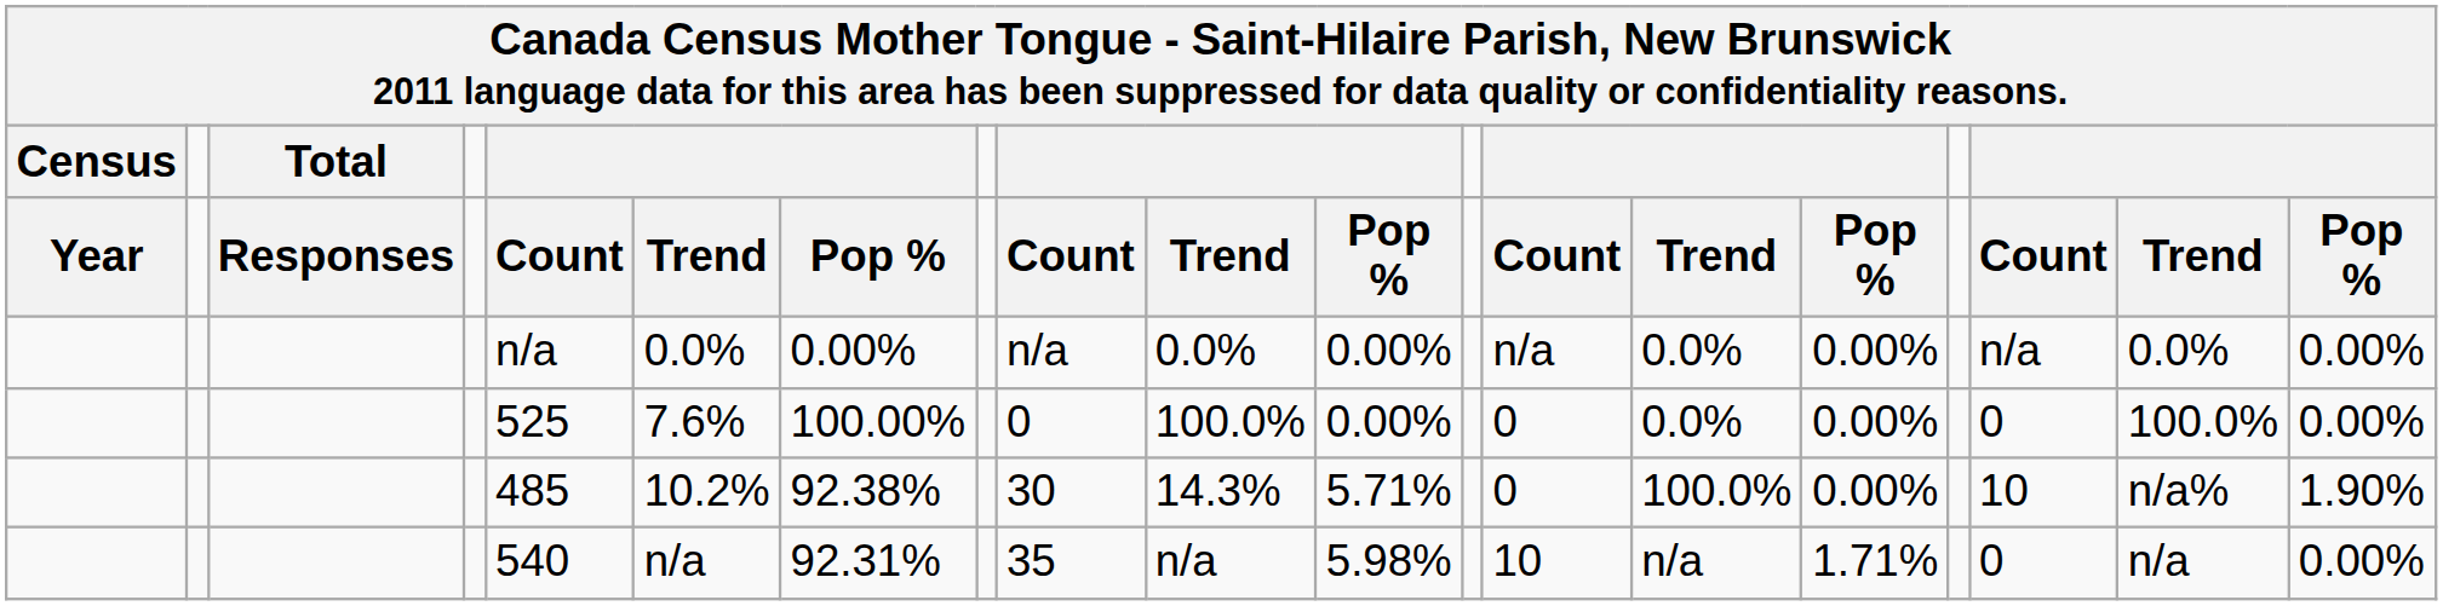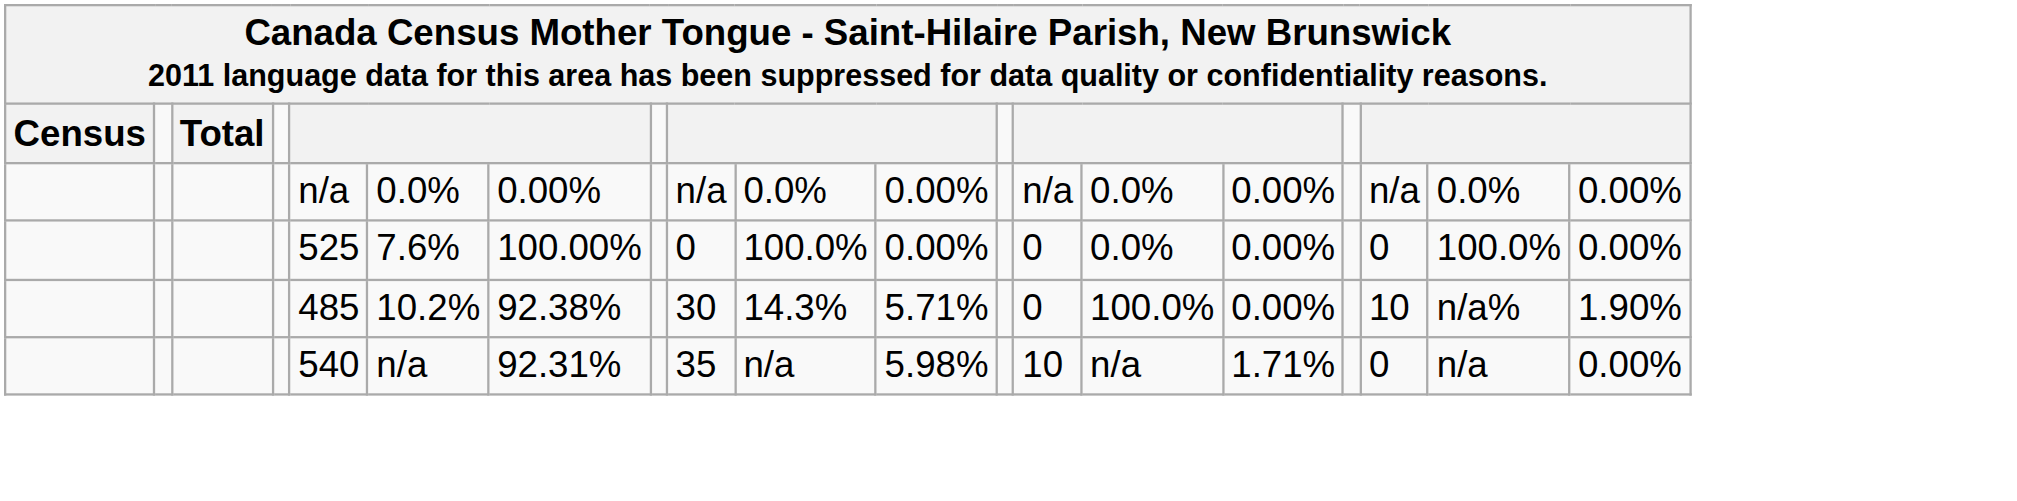 <table class="wikitable">
 <tr>
 <th colspan="19">Canada Census Mother Tongue - Saint-Hilaire Parish, New Brunswick<br><small>2011 language data for this area has been suppressed for data quality or confidentiality reasons.</small></th>
 </tr>
 <tr>
 <th>Census</th>
 <td></td>
 <th>Total</th>
 <td colspan="1"></td>
 <th colspan="3"></th>
 <td colspan="1"></td>
 <th colspan="3"></th>
 <td colspan="1"></td>
 <th colspan="3"></th>
 <td colspan="1"></td>
 <th colspan="3"></th>
-</tr>
-<tr>
-<th>Year</th>
-<td></td>
-<th>Responses</th>
-<td></td>
-<th>Count</th>
-<th>Trend</th>
-<th>Pop %</th>
-<td></td>
-<th>Count</th>
-<th>Trend</th>
-<th>Pop %</th>
-<td></td>
-<th>Count</th>
-<th>Trend</th>
-<th>Pop %</th>
-<td></td>
-<th>Count</th>
-<th>Trend</th>
-<th>Pop %</th>
 </tr>
 <tr>
 <td></td>
 <td></td>
 <td></td>
 <td></td>
 <td>n/a</td>
 <td> 0.0%</td>
 <td>0.00%</td>
 <td></td>
 <td>n/a</td>
 <td> 0.0%</td>
 <td>0.00%</td>
 <td></td>
 <td>n/a</td>
 <td> 0.0%</td>
 <td>0.00%</td>
 <td></td>
 <td>n/a</td>
 <td> 0.0%</td>
 <td>0.00%</td>
 </tr>
 <tr>
 <td></td>
 <td></td>
 <td></td>
 <td></td>
 <td>525</td>
 <td> 7.6%</td>
 <td>100.00%</td>
 <td></td>
 <td>0</td>
 <td> 100.0%</td>
 <td>0.00%</td>
 <td></td>
 <td>0</td>
 <td> 0.0%</td>
 <td>0.00%</td>
 <td></td>
 <td>0</td>
 <td> 100.0%</td>
 <td>0.00%</td>
 </tr>
 <tr>
 <td></td>
 <td></td>
 <td></td>
 <td></td>
 <td>485</td>
 <td> 10.2%</td>
 <td>92.38%</td>
 <td></td>
 <td>30</td>
 <td> 14.3%</td>
 <td>5.71%</td>
 <td></td>
 <td>0</td>
 <td> 100.0%</td>
 <td>0.00%</td>
 <td></td>
 <td>10</td>
 <td> n/a%</td>
 <td>1.90%</td>
 </tr>
 <tr>
 <td></td>
 <td></td>
 <td></td>
 <td></td>
 <td>540</td>
 <td>n/a</td>
 <td>92.31%</td>
 <td></td>
 <td>35</td>
 <td>n/a</td>
 <td>5.98%</td>
 <td></td>
 <td>10</td>
 <td>n/a</td>
 <td>1.71%</td>
 <td></td>
 <td>0</td>
 <td>n/a</td>
 <td>0.00%</td>
 </tr>
 </table>
